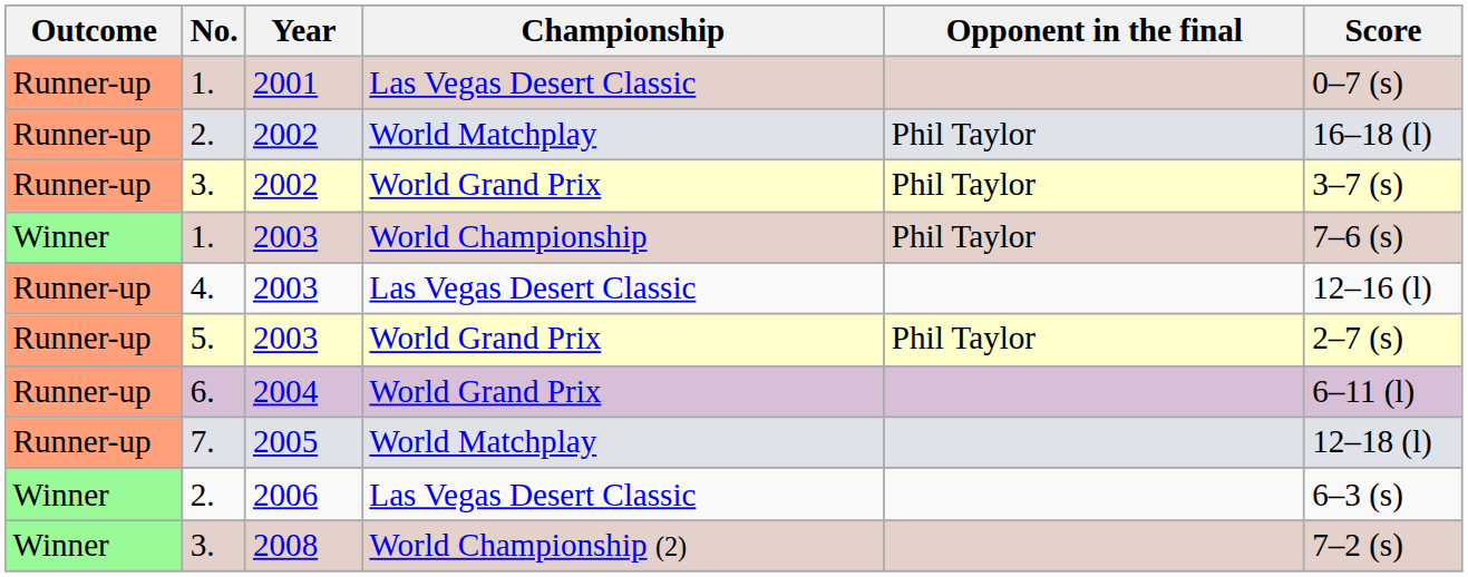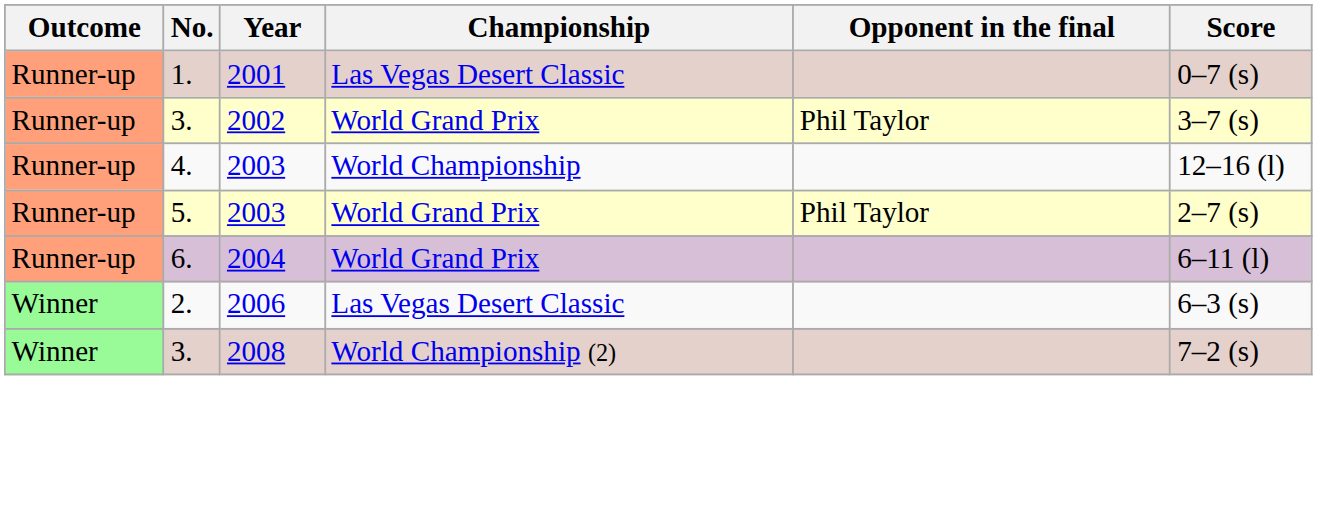 <table class="sortable wikitable">
 <tr>
 <th width="80">Outcome</th>
 <th width="20">No.</th>
 <th width="50">Year</th>
 <th style="width:250px;">Championship</th>
 <th style="width:200px;">Opponent in the final</th>
 <th width="70">Score</th>
 </tr>
 <tr style="background:#e5d1cb;">
 <td style="background:#ffa07a;">Runner-up</td>
 <td>1.</td>
 <td><a href='#'>2001</a></td>
 <td><a href='#'>Las Vegas Desert Classic</a></td>
 <td> </td>
 <td>0–7 (s)</td>
 </tr>
-<tr style="background:#dfe2e9;">
-<td style="background:#ffa07a;">Runner-up</td>
-<td>2.</td>
-<td><a href='#'>2002</a></td>
-<td><a href='#'>World Matchplay</a></td>
-<td> Phil Taylor</td>
-<td>16–18 (l)</td>
-</tr>
 <tr style="background:#ffc;">
 <td style="background:#ffa07a;">Runner-up</td>
 <td>3.</td>
 <td><a href='#'>2002</a></td>
 <td><a href='#'>World Grand Prix</a></td>
 <td> Phil Taylor</td>
 <td>3–7 (s)</td>
 </tr>
-<tr style="background:#e5d1cb;">
-<td style="background:#98FB98">Winner</td>
-<td>1.</td>
-<td><a href='#'>2003</a></td>
-<td><a href='#'>World Championship</a></td>
-<td> Phil Taylor</td>
-<td>7–6 (s)</td>
-</tr>
 <tr>
 <td style="background:#ffa07a;">Runner-up</td>
 <td>4.</td>
 <td><a href='#'>2003</a></td>
-<td><a href='#'>Las Vegas Desert Classic</a></td>
+<td><a href='#'>World Championship</a></td>
 <td> </td>
 <td>12–16 (l)</td>
 </tr>
 <tr style="background:#ffc;">
 <td style="background:#ffa07a;">Runner-up</td>
 <td>5.</td>
 <td><a href='#'>2003</a></td>
 <td><a href='#'>World Grand Prix</a></td>
 <td> Phil Taylor</td>
 <td>2–7 (s)</td>
 </tr>
 <tr style="background:thistle">
 <td style="background:#ffa07a;">Runner-up</td>
 <td>6.</td>
 <td><a href='#'>2004</a></td>
 <td><a href='#'>World Grand Prix</a></td>
 <td> </td>
 <td>6–11 (l)</td>
 </tr>
-<tr style="background:#dfe2e9;">
-<td style="background:#ffa07a;">Runner-up</td>
-<td>7.</td>
-<td><a href='#'>2005</a></td>
-<td><a href='#'>World Matchplay</a></td>
-<td> </td>
-<td>12–18 (l)</td>
-</tr>
 <tr>
 <td style="background:#98FB98">Winner</td>
 <td>2.</td>
 <td><a href='#'>2006</a></td>
 <td><a href='#'>Las Vegas Desert Classic</a></td>
 <td> </td>
 <td>6–3 (s)</td>
 </tr>
 <tr style="background:#e5d1cb;">
 <td style="background:#98FB98">Winner</td>
 <td>3.</td>
 <td><a href='#'>2008</a></td>
 <td><a href='#'>World Championship</a> <small>(2)</small></td>
 <td> </td>
 <td>7–2 (s)</td>
 </tr>
 </table>
